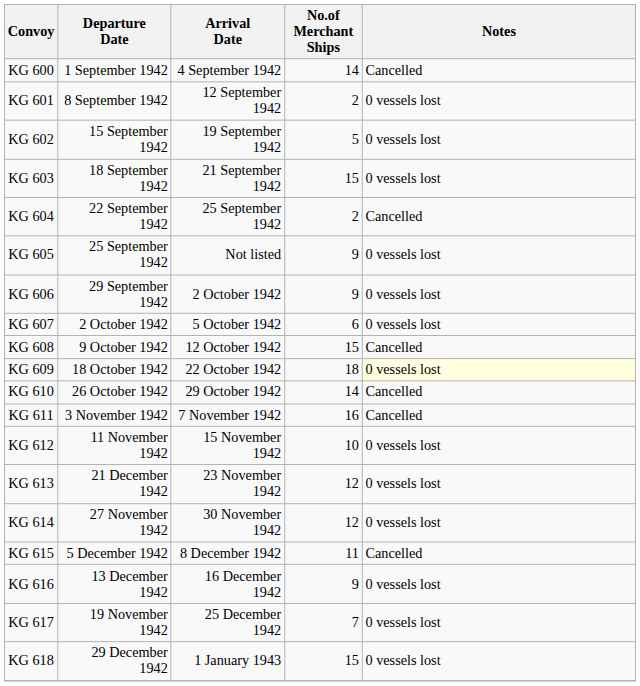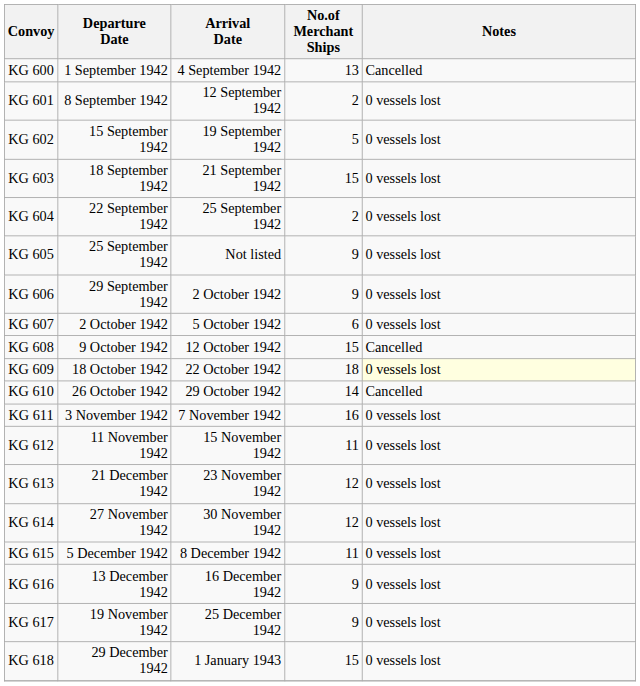 <table class="wikitable sortable">
 <tr>
 <th scope="col" width="50px">Convoy</th>
 <th scope="col" width="120px">Departure<br>Date</th>
 <th scope="col" width="120px">Arrival<br>Date</th>
 <th scope="col" width="80px">No.of Merchant Ships</th>
 <th scope="col" width="300px">Notes</th>
 </tr>
 <tr>
 <td align="center">KG 600</td>
 <td align="right">1 September 1942</td>
 <td align="right">4 September 1942</td>
-<td align="right">14</td>
+<td align="right">13</td>
 <td align="left">Cancelled</td>
 </tr>
 <tr>
 <td align="center">KG 601</td>
 <td align="right">8 September 1942</td>
 <td align="right">12 September 1942</td>
 <td align="right">2</td>
 <td align="left">0 vessels lost</td>
 </tr>
 <tr>
 <td align="center">KG 602</td>
 <td align="right">15 September 1942</td>
 <td align="right">19 September 1942</td>
 <td align="right">5</td>
 <td align="left">0 vessels lost</td>
 </tr>
 <tr>
 <td align="center">KG 603</td>
 <td align="right">18 September 1942</td>
 <td align="right">21 September 1942</td>
 <td align="right">15</td>
 <td align="left">0 vessels lost</td>
 </tr>
 <tr>
 <td align="center">KG 604</td>
 <td align="right">22 September 1942</td>
 <td align="right">25 September 1942</td>
 <td align="right">2</td>
-<td align="left">Cancelled</td>
+<td align="left">0 vessels lost</td>
 </tr>
 <tr>
 <td align="center">KG 605</td>
 <td align="right">25 September 1942</td>
 <td align="right">Not listed</td>
 <td align="right">9</td>
 <td align="left">0 vessels lost</td>
 </tr>
 <tr>
 <td align="center">KG 606</td>
 <td align="right">29 September 1942</td>
 <td align="right">2 October 1942</td>
 <td align="right">9</td>
 <td align="left">0 vessels lost</td>
 </tr>
 <tr>
 <td align="center">KG 607</td>
 <td align="right">2 October 1942</td>
 <td align="right">5 October 1942</td>
 <td align="right">6</td>
 <td align="left">0 vessels lost</td>
 </tr>
 <tr>
 <td align="center">KG 608</td>
 <td align="right">9 October 1942</td>
 <td align="right">12 October 1942</td>
 <td align="right">15</td>
 <td align="left">Cancelled</td>
 </tr>
 <tr>
 <td align="center">KG 609</td>
 <td align="right">18 October 1942</td>
 <td align="right">22 October 1942</td>
 <td align="right">18</td>
 <td align="left" style="background: lightyellow;">0 vessels lost</td>
 </tr>
 <tr>
 <td align="center">KG 610</td>
 <td align="right">26 October 1942</td>
 <td align="right">29 October 1942</td>
 <td align="right">14</td>
 <td align="left">Cancelled</td>
 </tr>
 <tr>
 <td align="center">KG 611</td>
 <td align="right">3 November 1942</td>
 <td align="right">7 November 1942</td>
 <td align="right">16</td>
-<td align="left">Cancelled</td>
+<td align="left">0 vessels lost</td>
 </tr>
 <tr>
 <td align="center">KG 612</td>
 <td align="right">11 November 1942</td>
 <td align="right">15 November 1942</td>
-<td align="right">10</td>
+<td align="right">11</td>
 <td align="left">0 vessels lost</td>
 </tr>
 <tr>
 <td align="center">KG 613</td>
 <td align="right">21 December 1942</td>
 <td align="right">23 November 1942</td>
 <td align="right">12</td>
 <td align="left">0 vessels lost</td>
 </tr>
 <tr>
 <td align="center">KG 614</td>
 <td align="right">27 November 1942</td>
 <td align="right">30 November 1942</td>
 <td align="right">12</td>
 <td align="left">0 vessels lost</td>
 </tr>
 <tr>
 <td align="center">KG 615</td>
 <td align="right">5 December 1942</td>
 <td align="right">8 December 1942</td>
 <td align="right">11</td>
-<td align="left">Cancelled</td>
+<td align="left">0 vessels lost</td>
 </tr>
 <tr>
 <td align="center">KG 616</td>
 <td align="right">13 December 1942</td>
 <td align="right">16 December 1942</td>
 <td align="right">9</td>
 <td align="left">0 vessels lost</td>
 </tr>
 <tr>
 <td align="center">KG 617</td>
 <td align="right">19 November 1942</td>
 <td align="right">25 December 1942</td>
-<td align="right">7</td>
+<td align="right">9</td>
 <td align="left">0 vessels lost</td>
 </tr>
 <tr>
 <td align="center">KG 618</td>
 <td align="right">29 December 1942</td>
 <td align="right">1 January 1943</td>
 <td align="right">15</td>
 <td align="left">0 vessels lost</td>
 </tr>
 <tr>
 </tr>
 </table>
